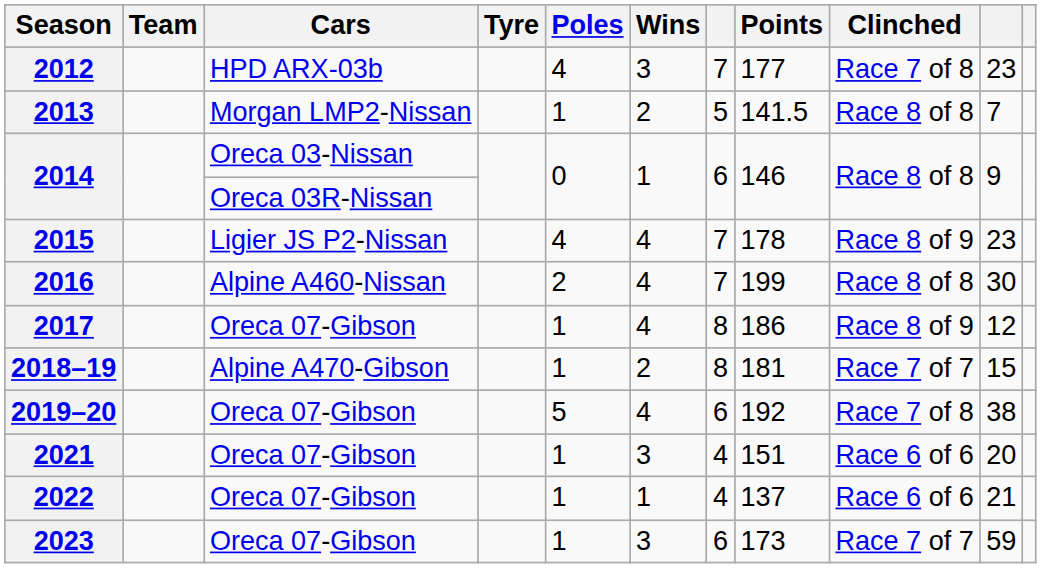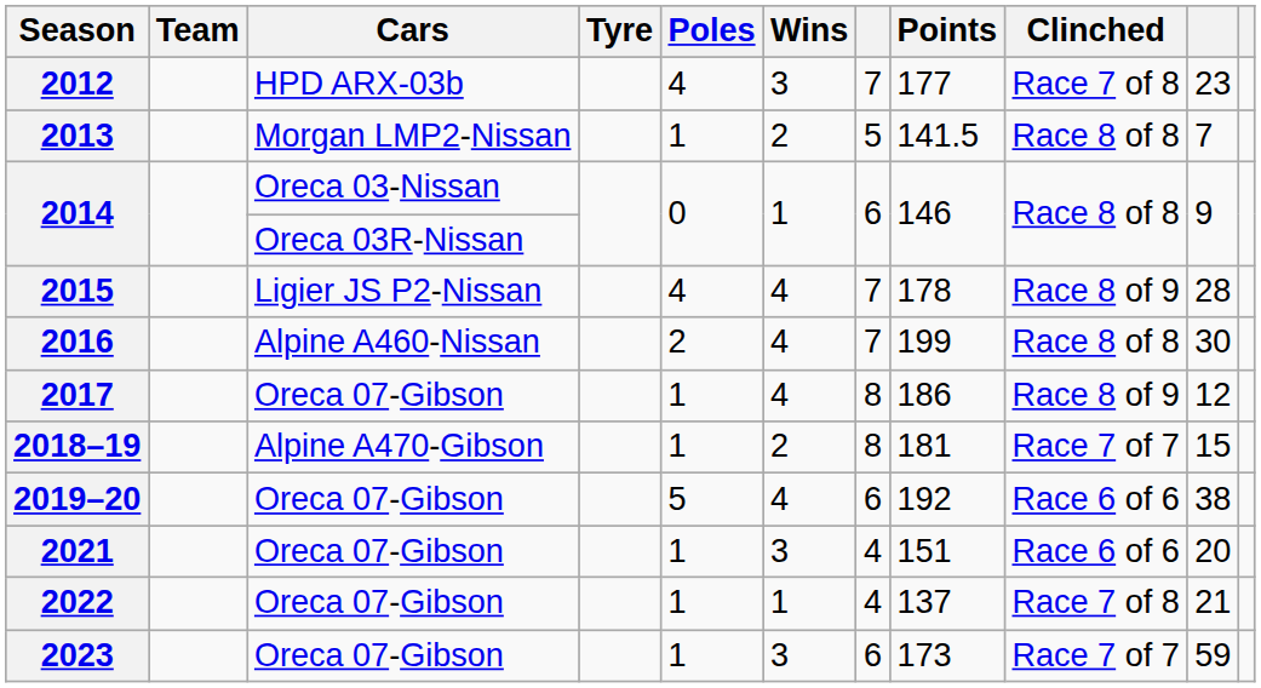 <table class="wikitable sortable plainrowheaders";>
 <tr>
 <th scope=col>Season</th>
 <th scope=col>Team</th>
 <th scope=col>Cars</th>
 <th scope=col>Tyre</th>
 <th scope=col><a href='#'>Poles</a></th>
 <th scope=col>Wins</th>
 <th scope=col></th>
 <th scope=col>Points</th>
 <th scope=col>Clinched</th>
 <th scope=col></th>
 <th scope=col class=unsortable></th>
 </tr>
 <tr>
 <th scope=row style="text-align: center;"><a href='#'>2012</a></th>
 <td align=left></td>
 <td align=left><a href='#'>HPD ARX-03b</a></td>
 <td></td>
 <td>4</td>
 <td>3</td>
 <td>7</td>
 <td>177</td>
 <td><a href='#'>Race 7</a> of 8</td>
 <td>23</td>
 <td style="text-align:center;"></td>
 </tr>
 <tr>
 <th scope=row style="text-align: center;"><a href='#'>2013</a></th>
 <td align=left></td>
 <td align=left><a href='#'>Morgan LMP2</a>-<a href='#'>Nissan</a></td>
 <td></td>
 <td>1</td>
 <td>2</td>
 <td>5</td>
 <td>141.5</td>
 <td><a href='#'>Race 8</a> of 8</td>
 <td>7</td>
 <td style="text-align:center;"></td>
 </tr>
 <tr>
 <th scope=row style="text-align: center;" rowspan=2><a href='#'>2014</a></th>
 <td rowspan=2></td>
 <td><a href='#'>Oreca 03</a>-<a href='#'>Nissan</a></td>
 <td rowspan=2></td>
 <td rowspan=2>0</td>
 <td rowspan=2>1</td>
 <td rowspan=2>6</td>
 <td rowspan=2>146</td>
 <td rowspan=2><a href='#'>Race 8</a> of 8</td>
 <td rowspan=2>9</td>
 <td rowspan=2 style="text-align:center;"></td>
 </tr>
 <tr>
 <td><a href='#'>Oreca 03R</a>-<a href='#'>Nissan</a></td>
 </tr>
 <tr>
 <th scope=row style="text-align: center;"><a href='#'>2015</a></th>
 <td align=left></td>
 <td align=left><a href='#'>Ligier JS P2</a>-<a href='#'>Nissan</a></td>
 <td></td>
 <td>4</td>
 <td>4</td>
 <td>7</td>
 <td>178</td>
 <td><a href='#'>Race 8</a> of 9</td>
-<td>23</td>
+<td>28</td>
 <td style="text-align:center;"></td>
 </tr>
 <tr>
 <th scope=row style="text-align: center;"><a href='#'>2016</a></th>
 <td align=left></td>
 <td align=left><a href='#'>Alpine A460</a>-<a href='#'>Nissan</a></td>
 <td></td>
 <td>2</td>
 <td>4</td>
 <td>7</td>
 <td>199</td>
 <td><a href='#'>Race 8</a> of 8</td>
 <td>30</td>
 <td style="text-align:center;"></td>
 </tr>
 <tr>
 <th scope=row style="text-align: center;"><a href='#'>2017</a></th>
 <td align=left></td>
 <td align=left><a href='#'>Oreca 07</a>-<a href='#'>Gibson</a></td>
 <td></td>
 <td>1</td>
 <td>4</td>
 <td>8</td>
 <td>186</td>
 <td><a href='#'>Race 8</a> of 9</td>
 <td>12</td>
 <td style="text-align:center;"></td>
 </tr>
 <tr>
 <th scope=row style="text-align: center;"><a href='#'>2018–19</a></th>
 <td align=left></td>
 <td align=left><a href='#'>Alpine A470</a>-<a href='#'>Gibson</a></td>
 <td> </td>
 <td>1</td>
 <td>2</td>
 <td>8</td>
 <td>181</td>
 <td><a href='#'>Race 7</a> of 7</td>
 <td>15</td>
 <td style="text-align:center;"></td>
 </tr>
 <tr>
 <th scope=row style="text-align: center;"><a href='#'>2019–20</a></th>
 <td align=left></td>
 <td align=left><a href='#'>Oreca 07</a>-<a href='#'>Gibson</a></td>
 <td></td>
 <td>5</td>
 <td>4</td>
 <td>6</td>
 <td>192</td>
-<td><a href='#'>Race 7</a> of 8</td>
+<td><a href='#'>Race 6</a> of 6</td>
 <td>38</td>
 <td style="text-align:center;"></td>
 </tr>
 <tr>
 <th scope=row style="text-align: center;"><a href='#'>2021</a></th>
 <td align=left></td>
 <td align=left><a href='#'>Oreca 07</a>-<a href='#'>Gibson</a></td>
 <td></td>
 <td>1</td>
 <td>3</td>
 <td>4</td>
 <td>151</td>
 <td><a href='#'>Race 6</a> of 6</td>
 <td>20</td>
 <td style="text-align:center;"></td>
 </tr>
 <tr>
 <th scope=row style="text-align: center;"><a href='#'>2022</a></th>
 <td align=left></td>
 <td align=left><a href='#'>Oreca 07</a>-<a href='#'>Gibson</a></td>
 <td></td>
 <td>1</td>
 <td>1</td>
 <td>4</td>
 <td>137</td>
-<td><a href='#'>Race 6</a> of 6</td>
+<td><a href='#'>Race 7</a> of 8</td>
 <td>21</td>
 <td style="text-align:center;"></td>
 </tr>
 <tr>
 <th scope=row style="text-align: center;"><a href='#'>2023</a></th>
 <td align=left></td>
 <td align=left><a href='#'>Oreca 07</a>-<a href='#'>Gibson</a></td>
 <td></td>
 <td>1</td>
 <td>3</td>
 <td>6</td>
 <td>173</td>
 <td><a href='#'>Race 7</a> of 7</td>
 <td>59</td>
 <td style="text-align:center;"></td>
 </tr>
 </table>
